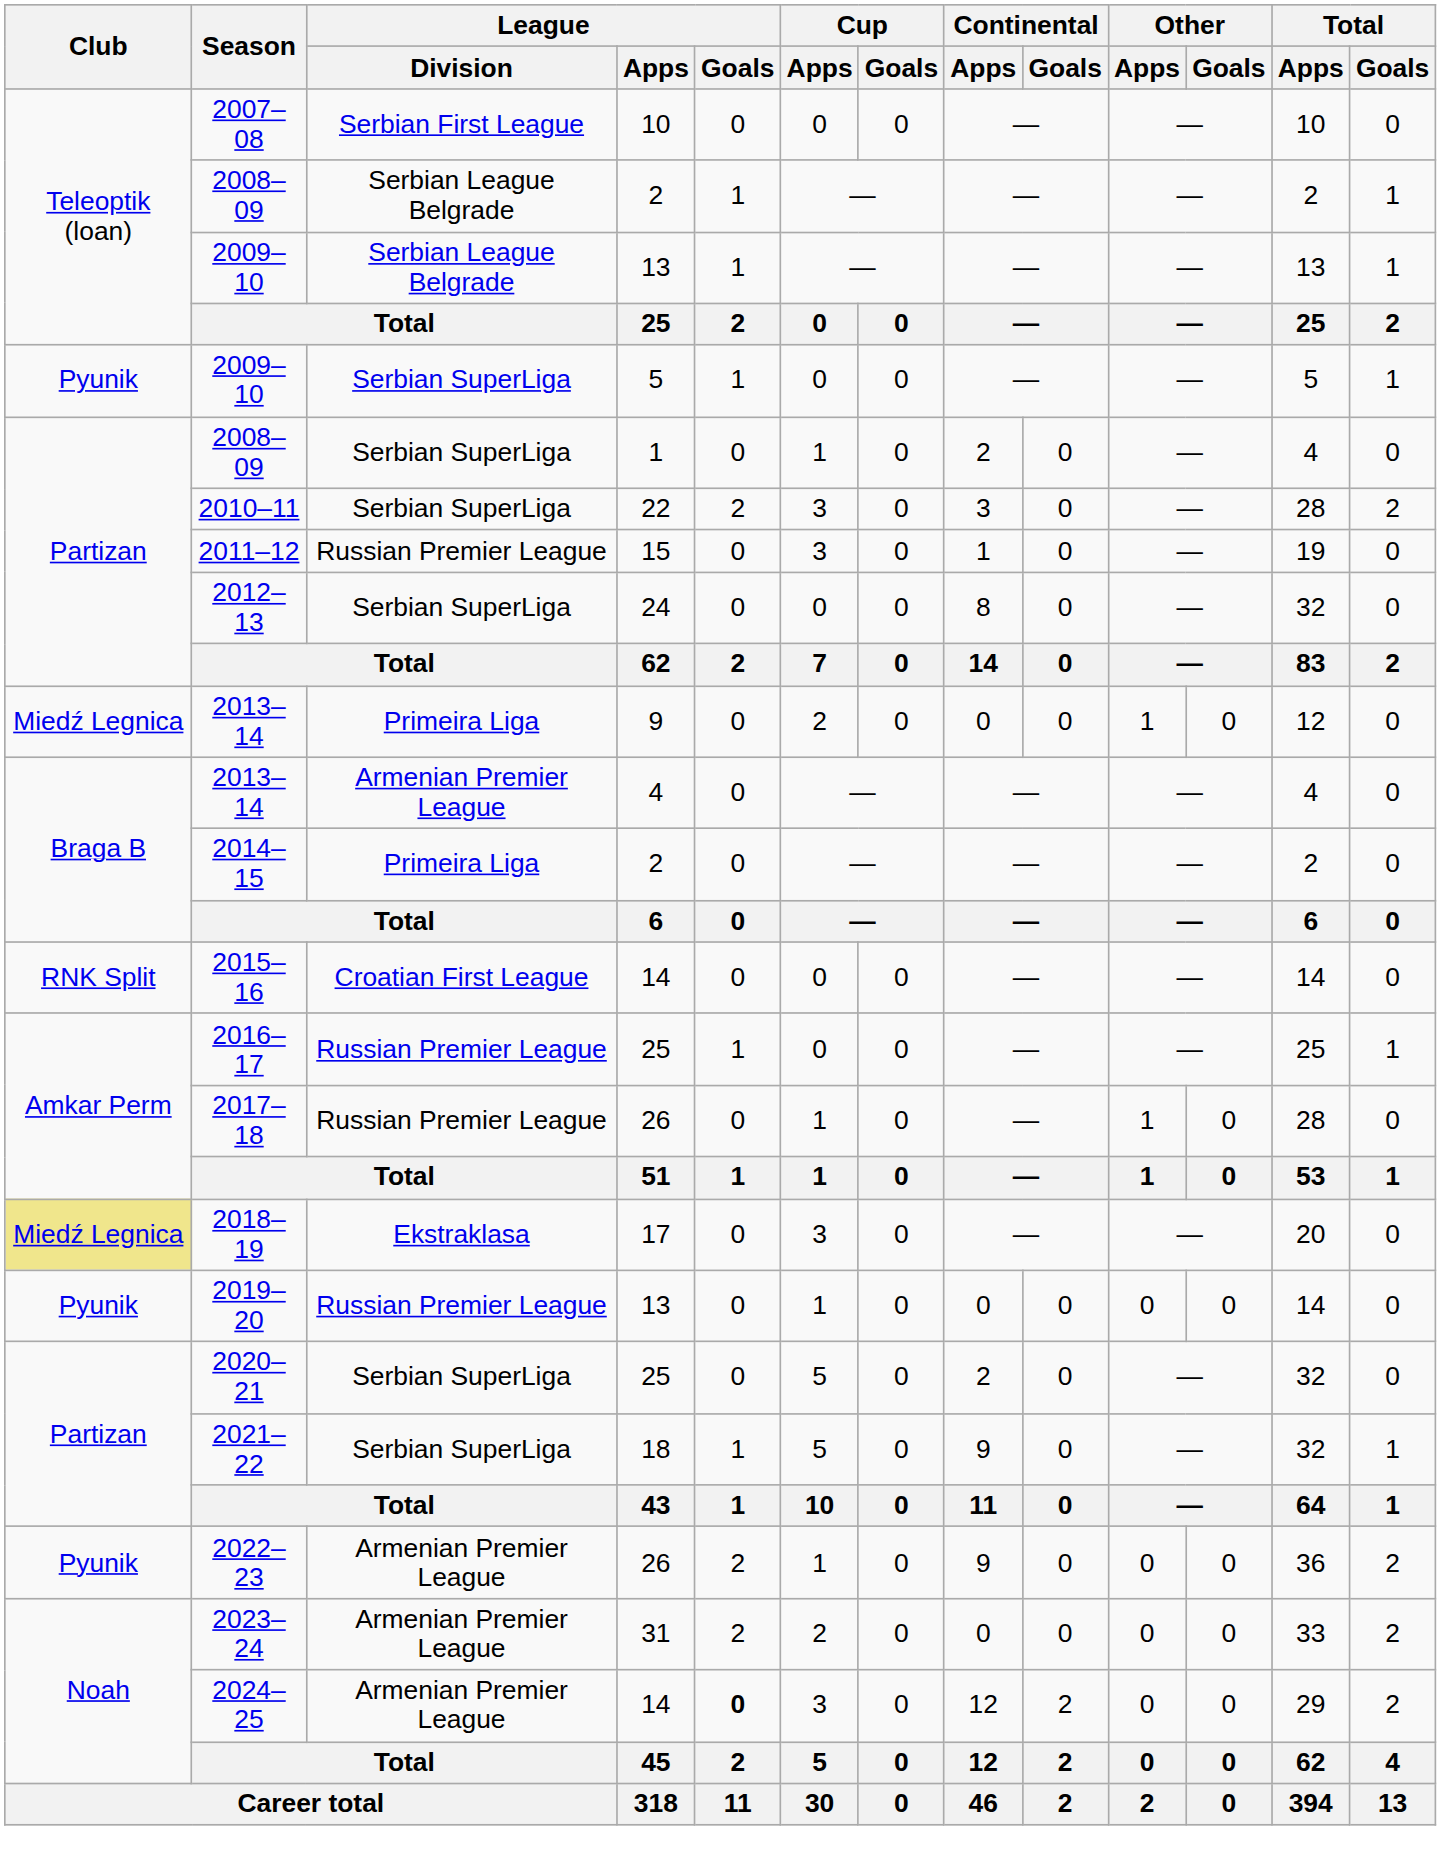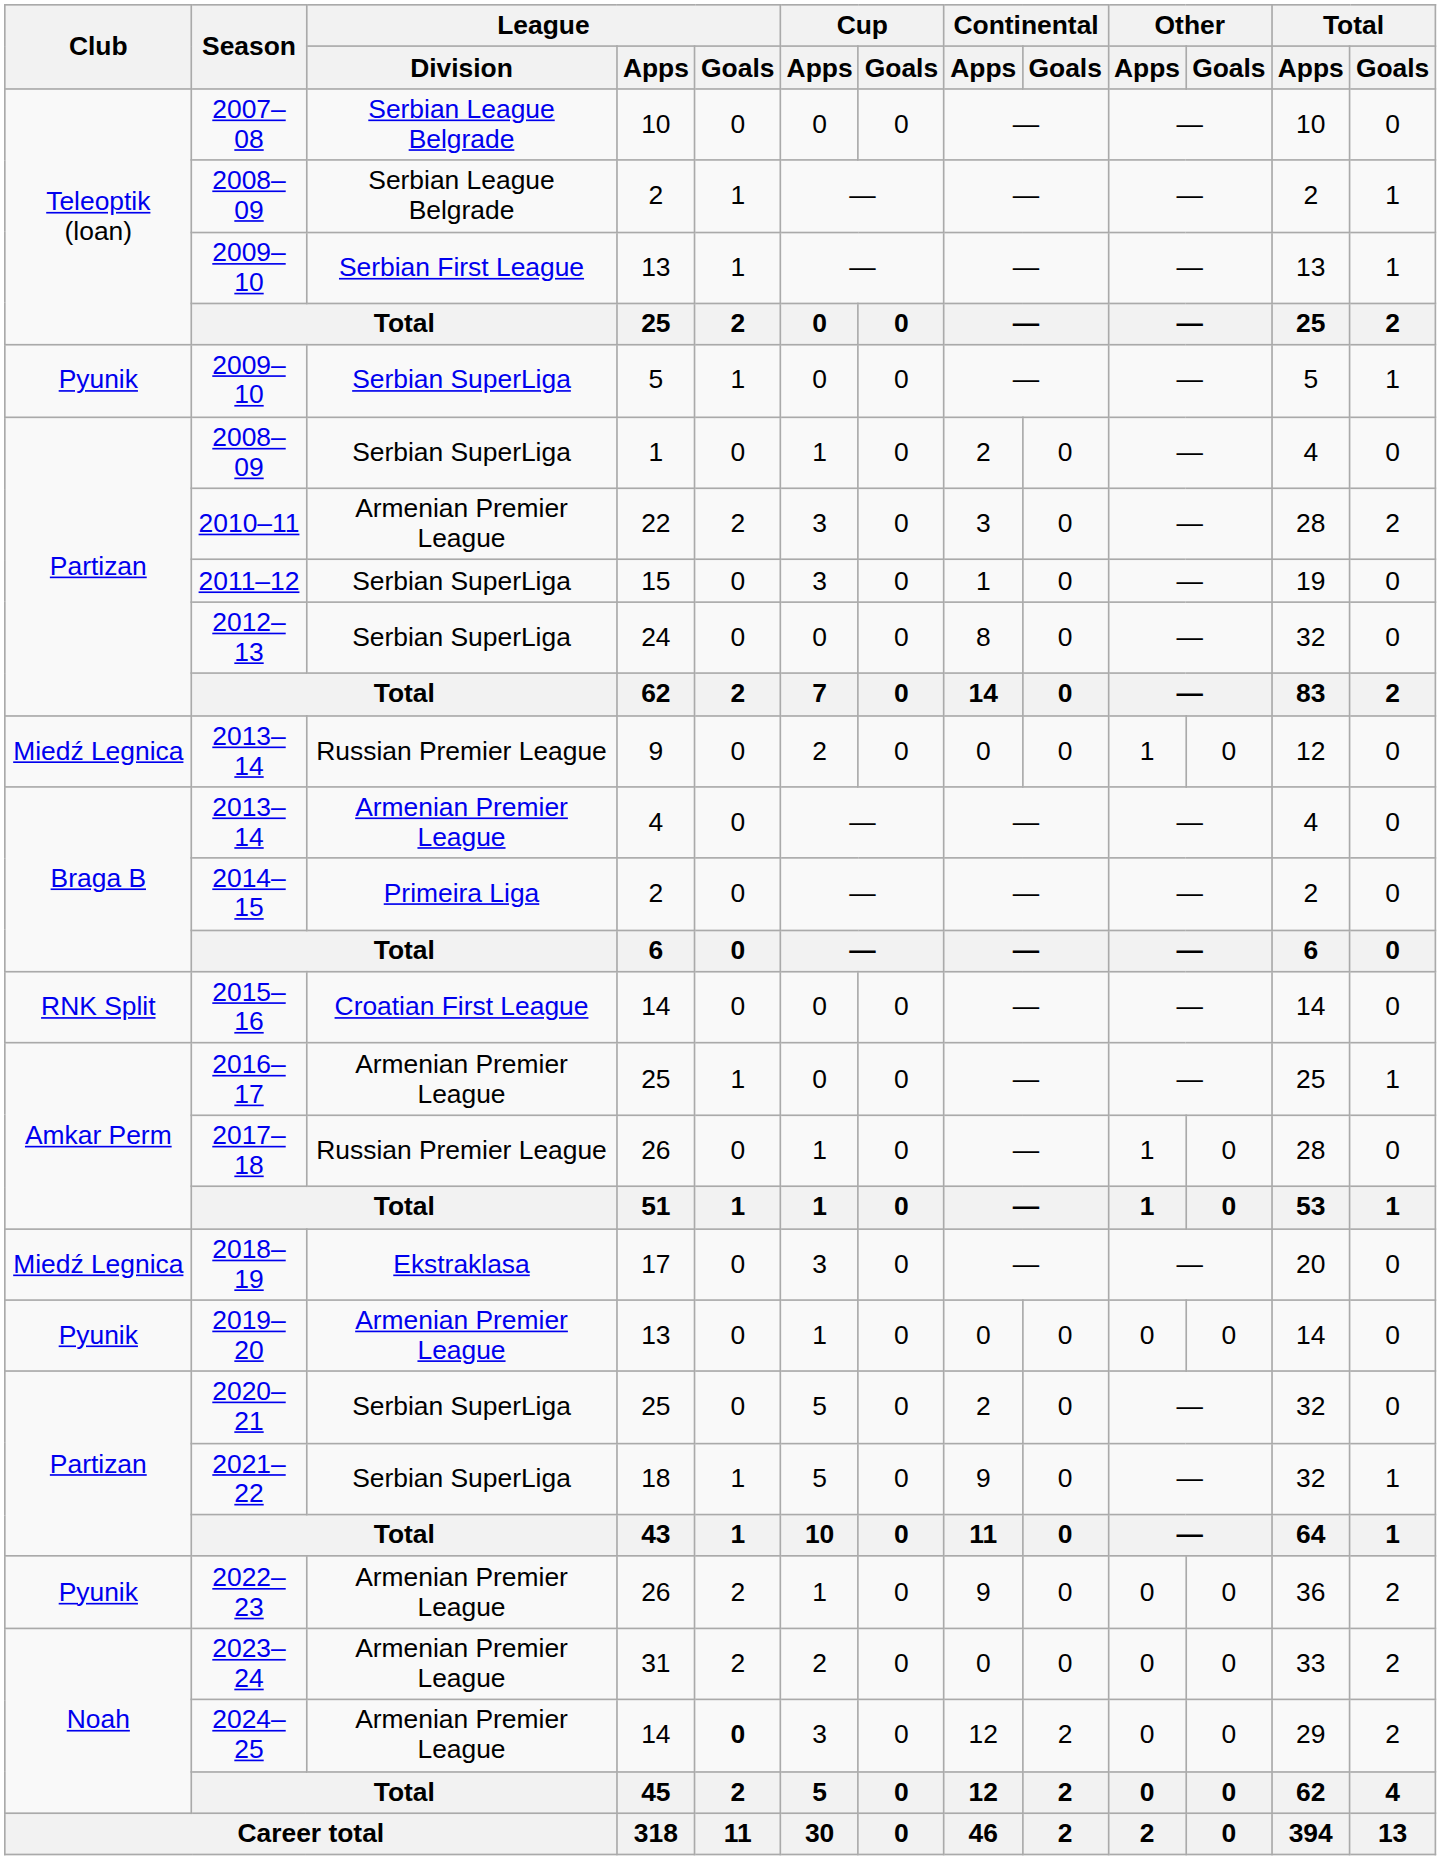 <table class="wikitable" style="text-align:center">
 <tr>
 <th rowspan=2>Club</th>
 <th rowspan=2>Season</th>
 <th colspan=3>League</th>
 <th colspan=2>Cup</th>
 <th colspan=2>Continental</th>
 <th colspan=2>Other</th>
 <th colspan=2>Total</th>
 </tr>
 <tr>
 <th>Division</th>
 <th>Apps</th>
 <th>Goals</th>
 <th>Apps</th>
 <th>Goals</th>
 <th>Apps</th>
 <th>Goals</th>
 <th>Apps</th>
 <th>Goals</th>
 <th>Apps</th>
 <th>Goals</th>
 </tr>
 <tr>
 <td rowspan=4><a href='#'>Teleoptik</a> (loan)</td>
 <td><a href='#'>2007–08</a></td>
-<td><a href='#'>Serbian First League</a></td>
+<td><a href='#'>Serbian League Belgrade</a></td>
 <td>10</td>
 <td>0</td>
 <td>0</td>
 <td>0</td>
 <td colspan=2>—</td>
 <td colspan=2>—</td>
 <td>10</td>
 <td>0</td>
 </tr>
 <tr>
 <td><a href='#'>2008–09</a></td>
 <td>Serbian League Belgrade</td>
 <td>2</td>
 <td>1</td>
 <td colspan=2>—</td>
 <td colspan=2>—</td>
 <td colspan=2>—</td>
 <td>2</td>
 <td>1</td>
 </tr>
 <tr>
 <td><a href='#'>2009–10</a></td>
-<td><a href='#'>Serbian League Belgrade</a></td>
+<td><a href='#'>Serbian First League</a></td>
 <td>13</td>
 <td>1</td>
 <td colspan=2>—</td>
 <td colspan=2>—</td>
 <td colspan=2>—</td>
 <td>13</td>
 <td>1</td>
 </tr>
 <tr>
 <th colspan=2>Total</th>
 <th>25</th>
 <th>2</th>
 <th>0</th>
 <th>0</th>
 <th colspan=2>—</th>
 <th colspan=2>—</th>
 <th>25</th>
 <th>2</th>
 </tr>
 <tr>
 <td><a href='#'>Pyunik</a></td>
 <td><a href='#'>2009–10</a></td>
 <td><a href='#'>Serbian SuperLiga</a></td>
 <td>5</td>
 <td>1</td>
 <td>0</td>
 <td>0</td>
 <td colspan=2>—</td>
 <td colspan=2>—</td>
 <td>5</td>
 <td>1</td>
 </tr>
 <tr>
 <td rowspan=5><a href='#'>Partizan</a></td>
 <td><a href='#'>2008–09</a></td>
 <td>Serbian SuperLiga</td>
 <td>1</td>
 <td>0</td>
 <td>1</td>
 <td>0</td>
 <td>2</td>
 <td>0</td>
 <td colspan=2>—</td>
 <td>4</td>
 <td>0</td>
 </tr>
 <tr>
 <td><a href='#'>2010–11</a></td>
-<td>Serbian SuperLiga</td>
+<td>Armenian Premier League</td>
 <td>22</td>
 <td>2</td>
 <td>3</td>
 <td>0</td>
 <td>3</td>
 <td>0</td>
 <td colspan=2>—</td>
 <td>28</td>
 <td>2</td>
 </tr>
 <tr>
 <td><a href='#'>2011–12</a></td>
-<td>Russian Premier League</td>
+<td>Serbian SuperLiga</td>
 <td>15</td>
 <td>0</td>
 <td>3</td>
 <td>0</td>
 <td>1</td>
 <td>0</td>
 <td colspan=2>—</td>
 <td>19</td>
 <td>0</td>
 </tr>
 <tr>
 <td><a href='#'>2012–13</a></td>
 <td>Serbian SuperLiga</td>
 <td>24</td>
 <td>0</td>
 <td>0</td>
 <td>0</td>
 <td>8</td>
 <td>0</td>
 <td colspan=2>—</td>
 <td>32</td>
 <td>0</td>
 </tr>
 <tr>
 <th colspan=2>Total</th>
 <th>62</th>
 <th>2</th>
 <th>7</th>
 <th>0</th>
 <th>14</th>
 <th>0</th>
 <th colspan=2>—</th>
 <th>83</th>
 <th>2</th>
 </tr>
 <tr>
 <td><a href='#'>Miedź Legnica</a></td>
 <td><a href='#'>2013–14</a></td>
-<td><a href='#'>Primeira Liga</a></td>
+<td>Russian Premier League</td>
 <td>9</td>
 <td>0</td>
 <td>2</td>
 <td>0</td>
 <td>0</td>
 <td>0</td>
 <td>1</td>
 <td>0</td>
 <td>12</td>
 <td>0</td>
 </tr>
 <tr>
 <td rowspan=3><a href='#'>Braga B</a></td>
 <td><a href='#'>2013–14</a></td>
 <td><a href='#'>Armenian Premier League</a></td>
 <td>4</td>
 <td>0</td>
 <td colspan=2>—</td>
 <td colspan=2>—</td>
 <td colspan=2>—</td>
 <td>4</td>
 <td>0</td>
 </tr>
 <tr>
 <td><a href='#'>2014–15</a></td>
 <td><a href='#'>Primeira Liga</a></td>
 <td>2</td>
 <td>0</td>
 <td colspan=2>—</td>
 <td colspan=2>—</td>
 <td colspan=2>—</td>
 <td>2</td>
 <td>0</td>
 </tr>
 <tr>
 <th colspan=2>Total</th>
 <th>6</th>
 <th>0</th>
 <th colspan=2>—</th>
 <th colspan=2>—</th>
 <th colspan=2>—</th>
 <th>6</th>
 <th>0</th>
 </tr>
 <tr>
 <td><a href='#'>RNK Split</a></td>
 <td><a href='#'>2015–16</a></td>
 <td><a href='#'>Croatian First League</a></td>
 <td>14</td>
 <td>0</td>
 <td>0</td>
 <td>0</td>
 <td colspan=2>—</td>
 <td colspan=2>—</td>
 <td>14</td>
 <td>0</td>
 </tr>
 <tr>
 <td rowspan=3><a href='#'>Amkar Perm</a></td>
 <td><a href='#'>2016–17</a></td>
-<td><a href='#'>Russian Premier League</a></td>
+<td>Armenian Premier League</td>
 <td>25</td>
 <td>1</td>
 <td>0</td>
 <td>0</td>
 <td colspan=2>—</td>
 <td colspan=2>—</td>
 <td>25</td>
 <td>1</td>
 </tr>
 <tr>
 <td><a href='#'>2017–18</a></td>
 <td>Russian Premier League</td>
 <td>26</td>
 <td>0</td>
 <td>1</td>
 <td>0</td>
 <td colspan=2>—</td>
 <td>1</td>
 <td>0</td>
 <td>28</td>
 <td>0</td>
 </tr>
 <tr>
 <th colspan=2>Total</th>
 <th>51</th>
 <th>1</th>
 <th>1</th>
 <th>0</th>
 <th colspan=2>—</th>
 <th>1</th>
 <th>0</th>
 <th>53</th>
 <th>1</th>
 </tr>
 <tr>
-<td style="background: khaki;"><a href='#'>Miedź Legnica</a></td>
+<td><a href='#'>Miedź Legnica</a></td>
 <td><a href='#'>2018–19</a></td>
 <td><a href='#'>Ekstraklasa</a></td>
 <td>17</td>
 <td>0</td>
 <td>3</td>
 <td>0</td>
 <td colspan=2>—</td>
 <td colspan=2>—</td>
 <td>20</td>
 <td>0</td>
 </tr>
 <tr>
 <td><a href='#'>Pyunik</a></td>
 <td><a href='#'>2019–20</a></td>
-<td><a href='#'>Russian Premier League</a></td>
+<td><a href='#'>Armenian Premier League</a></td>
 <td>13</td>
 <td>0</td>
 <td>1</td>
 <td>0</td>
 <td>0</td>
 <td>0</td>
 <td>0</td>
 <td>0</td>
 <td>14</td>
 <td>0</td>
 </tr>
 <tr>
 <td rowspan=3><a href='#'>Partizan</a></td>
 <td><a href='#'>2020–21</a></td>
 <td>Serbian SuperLiga</td>
 <td>25</td>
 <td>0</td>
 <td>5</td>
 <td>0</td>
 <td>2</td>
 <td>0</td>
 <td colspan=2>—</td>
 <td>32</td>
 <td>0</td>
 </tr>
 <tr>
 <td><a href='#'>2021–22</a></td>
 <td>Serbian SuperLiga</td>
 <td>18</td>
 <td>1</td>
 <td>5</td>
 <td>0</td>
 <td>9</td>
 <td>0</td>
 <td colspan=2>—</td>
 <td>32</td>
 <td>1</td>
 </tr>
 <tr>
 <th colspan=2>Total</th>
 <th>43</th>
 <th>1</th>
 <th>10</th>
 <th>0</th>
 <th>11</th>
 <th>0</th>
 <th colspan=2>—</th>
 <th>64</th>
 <th>1</th>
 </tr>
 <tr>
 <td><a href='#'>Pyunik</a></td>
 <td><a href='#'>2022–23</a></td>
 <td>Armenian Premier League</td>
 <td>26</td>
 <td>2</td>
 <td>1</td>
 <td>0</td>
 <td>9</td>
 <td>0</td>
 <td>0</td>
 <td>0</td>
 <td>36</td>
 <td>2</td>
 </tr>
 <tr>
 <td rowspan=3><a href='#'>Noah</a></td>
 <td><a href='#'>2023–24</a></td>
 <td>Armenian Premier League</td>
 <td>31</td>
 <td>2</td>
 <td>2</td>
 <td>0</td>
 <td>0</td>
 <td>0</td>
 <td>0</td>
 <td>0</td>
 <td>33</td>
 <td>2</td>
 </tr>
 <tr>
 <td><a href='#'>2024–25</a></td>
 <td>Armenian Premier League</td>
 <td>14</td>
 <td><strong>0</strong></td>
 <td>3</td>
 <td>0</td>
 <td>12</td>
 <td>2</td>
 <td>0</td>
 <td>0</td>
 <td>29</td>
 <td>2</td>
 </tr>
 <tr>
 <th colspan=2>Total</th>
 <th>45</th>
 <th>2</th>
 <th>5</th>
 <th>0</th>
 <th>12</th>
 <th>2</th>
 <th>0</th>
 <th>0</th>
 <th>62</th>
 <th>4</th>
 </tr>
 <tr>
 <th colspan=3>Career total</th>
 <th>318</th>
 <th>11</th>
 <th>30</th>
 <th>0</th>
 <th>46</th>
 <th>2</th>
 <th>2</th>
 <th>0</th>
 <th>394</th>
 <th>13</th>
 </tr>
 </table>
